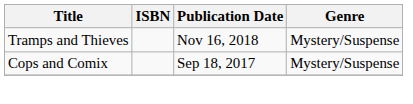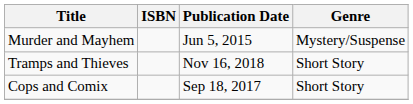 <table class="wikitable">
 <tr>
 <th>Title</th>
 <th>ISBN</th>
 <th>Publication Date</th>
 <th>Genre</th>
 </tr>
 <tr>
+<td>Murder and Mayhem</td>
+<td></td>
+<td>Jun 5, 2015</td>
+<td>Mystery/Suspense</td>
+</tr>
+<tr>
 <td>Tramps and Thieves</td>
 <td></td>
 <td>Nov 16, 2018</td>
-<td>Mystery/Suspense</td>
+<td>Short Story</td>
 </tr>
 <tr>
 <td>Cops and Comix</td>
 <td></td>
 <td>Sep 18, 2017</td>
-<td>Mystery/Suspense</td>
+<td>Short Story</td>
 </tr>
 <tr>
 </tr>
 </table>
